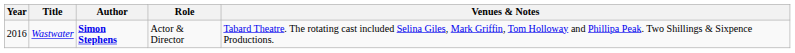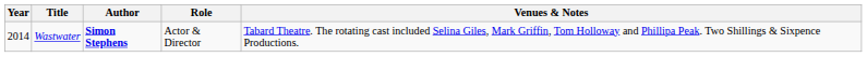 <table class="wikitable sortable">
 <tr>
 <th>Year</th>
 <th>Title</th>
 <th>Author</th>
 <th>Role</th>
 <th class="unsortable">Venues & Notes</th>
 </tr>
 <tr>
-<td>2016</td>
+<td>2014</td>
 <td><em><a href='#'>Wastwater</a></em></td>
 <td><strong><a href='#'>Simon Stephens</a></strong></td>
 <td>Actor & Director</td>
 <td><a href='#'>Tabard Theatre</a>. The rotating cast included <a href='#'>Selina Giles</a>, <a href='#'>Mark Griffin</a>, <a href='#'>Tom Holloway</a> and <a href='#'>Phillipa Peak</a>. Two Shillings & Sixpence Productions.</td>
 </tr>
 </table>
